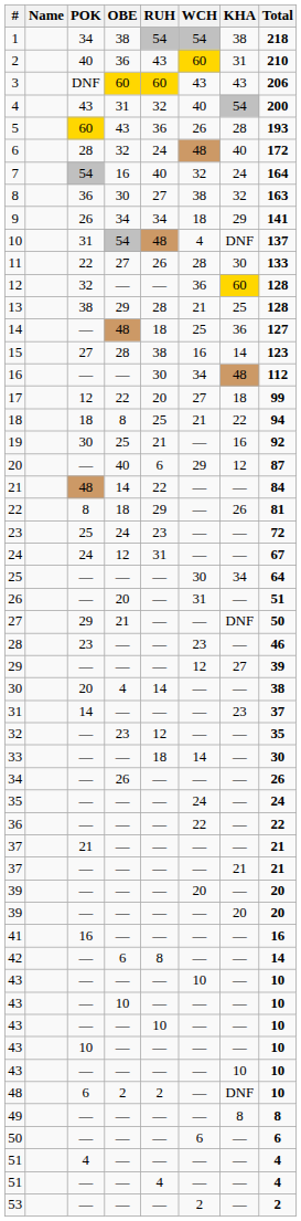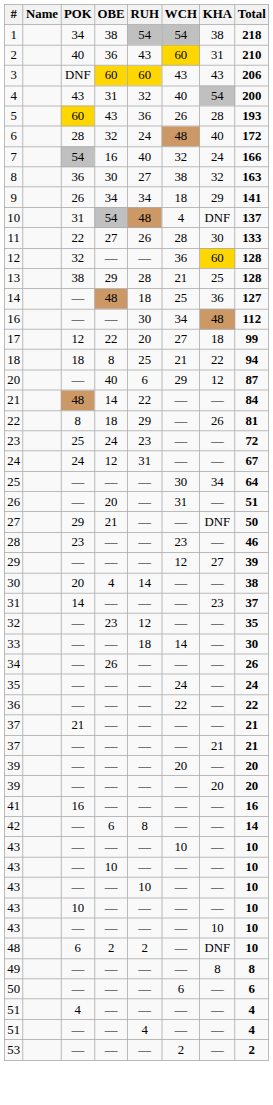 <table class="wikitable sortable" style="text-align:center;">
 <tr>
 <th>#</th>
 <th>Name</th>
 <th>POK</th>
 <th>OBE</th>
 <th>RUH</th>
 <th>WCH</th>
 <th>KHA</th>
 <th>Total</th>
 </tr>
 <tr>
 <td>1</td>
 <td align="left"></td>
 <td>34</td>
 <td>38</td>
 <td bgcolor="silver">54</td>
 <td bgcolor="silver">54</td>
 <td>38</td>
 <td><strong>218</strong></td>
 </tr>
 <tr>
 <td>2</td>
 <td align="left"></td>
 <td>40</td>
 <td>36</td>
 <td>43</td>
 <td bgcolor="gold">60</td>
 <td>31</td>
 <td><strong>210</strong></td>
 </tr>
 <tr>
 <td>3</td>
 <td align="left"></td>
 <td>DNF</td>
 <td bgcolor="gold">60</td>
 <td bgcolor="gold">60</td>
 <td>43</td>
 <td>43</td>
 <td><strong>206</strong></td>
 </tr>
 <tr>
 <td>4</td>
 <td align="left"></td>
 <td>43</td>
 <td>31</td>
 <td>32</td>
 <td>40</td>
 <td bgcolor="silver">54</td>
 <td><strong>200</strong></td>
 </tr>
 <tr>
 <td>5</td>
 <td align="left"></td>
 <td bgcolor="gold">60</td>
 <td>43</td>
 <td>36</td>
 <td>26</td>
 <td>28</td>
 <td><strong>193</strong></td>
 </tr>
 <tr>
 <td>6</td>
 <td align="left"></td>
 <td>28</td>
 <td>32</td>
 <td>24</td>
 <td bgcolor="CC9966">48</td>
 <td>40</td>
 <td><strong>172</strong></td>
 </tr>
 <tr>
 <td>7</td>
 <td align="left"></td>
 <td bgcolor="silver">54</td>
 <td>16</td>
 <td>40</td>
 <td>32</td>
 <td>24</td>
-<td><strong>164</strong></td>
+<td><strong>166</strong></td>
 </tr>
 <tr>
 <td>8</td>
 <td align="left"></td>
 <td>36</td>
 <td>30</td>
 <td>27</td>
 <td>38</td>
 <td>32</td>
 <td><strong>163</strong></td>
 </tr>
 <tr>
 <td>9</td>
 <td align="left"></td>
 <td>26</td>
 <td>34</td>
 <td>34</td>
 <td>18</td>
 <td>29</td>
 <td><strong>141</strong></td>
 </tr>
 <tr>
 <td>10</td>
 <td align="left"></td>
 <td>31</td>
 <td bgcolor="silver">54</td>
 <td bgcolor="CC9966">48</td>
 <td>4</td>
 <td>DNF</td>
 <td><strong>137</strong></td>
 </tr>
 <tr>
 <td>11</td>
 <td align="left"></td>
 <td>22</td>
 <td>27</td>
 <td>26</td>
 <td>28</td>
 <td>30</td>
 <td><strong>133</strong></td>
 </tr>
 <tr>
 <td>12</td>
 <td align="left"></td>
 <td>32</td>
 <td>—</td>
 <td>—</td>
 <td>36</td>
 <td bgcolor="gold">60</td>
 <td><strong>128</strong></td>
 </tr>
 <tr>
 <td>13</td>
 <td align="left"></td>
 <td>38</td>
 <td>29</td>
 <td>28</td>
 <td>21</td>
 <td>25</td>
 <td><strong>128</strong></td>
 </tr>
 <tr>
 <td>14</td>
 <td align="left"></td>
 <td>—</td>
 <td bgcolor="CC9966">48</td>
 <td>18</td>
 <td>25</td>
 <td>36</td>
 <td><strong>127</strong></td>
 </tr>
 <tr>
-<td>15</td>
-<td align="left"></td>
-<td>27</td>
-<td>28</td>
-<td>38</td>
-<td>16</td>
-<td>14</td>
-<td><strong>123</strong></td>
-</tr>
-<tr>
 <td>16</td>
 <td align="left"></td>
 <td>—</td>
 <td>—</td>
 <td>30</td>
 <td>34</td>
 <td bgcolor="CC9966">48</td>
 <td><strong>112</strong></td>
 </tr>
 <tr>
 <td>17</td>
 <td align="left"></td>
 <td>12</td>
 <td>22</td>
 <td>20</td>
 <td>27</td>
 <td>18</td>
 <td><strong>99</strong></td>
 </tr>
 <tr>
 <td>18</td>
 <td align="left"></td>
 <td>18</td>
 <td>8</td>
 <td>25</td>
 <td>21</td>
 <td>22</td>
 <td><strong>94</strong></td>
-</tr>
-<tr>
-<td>19</td>
-<td align="left"></td>
-<td>30</td>
-<td>25</td>
-<td>21</td>
-<td>—</td>
-<td>16</td>
-<td><strong>92</strong></td>
 </tr>
 <tr>
 <td>20</td>
 <td align="left"></td>
 <td>—</td>
 <td>40</td>
 <td>6</td>
 <td>29</td>
 <td>12</td>
 <td><strong>87</strong></td>
 </tr>
 <tr>
 <td>21</td>
 <td align="left"></td>
 <td bgcolor="CC9966">48</td>
 <td>14</td>
 <td>22</td>
 <td>—</td>
 <td>—</td>
 <td><strong>84</strong></td>
 </tr>
 <tr>
 <td>22</td>
 <td align="left"></td>
 <td>8</td>
 <td>18</td>
 <td>29</td>
 <td>—</td>
 <td>26</td>
 <td><strong>81</strong></td>
 </tr>
 <tr>
 <td>23</td>
 <td align="left"></td>
 <td>25</td>
 <td>24</td>
 <td>23</td>
 <td>—</td>
 <td>—</td>
 <td><strong>72</strong></td>
 </tr>
 <tr>
 <td>24</td>
 <td align="left"></td>
 <td>24</td>
 <td>12</td>
 <td>31</td>
 <td>—</td>
 <td>—</td>
 <td><strong>67</strong></td>
 </tr>
 <tr>
 <td>25</td>
 <td align="left"></td>
 <td>—</td>
 <td>—</td>
 <td>—</td>
 <td>30</td>
 <td>34</td>
 <td><strong>64</strong></td>
 </tr>
 <tr>
 <td>26</td>
 <td align="left"></td>
 <td>—</td>
 <td>20</td>
 <td>—</td>
 <td>31</td>
 <td>—</td>
 <td><strong>51</strong></td>
 </tr>
 <tr>
 <td>27</td>
 <td align="left"></td>
 <td>29</td>
 <td>21</td>
 <td>—</td>
 <td>—</td>
 <td>DNF</td>
 <td><strong>50</strong></td>
 </tr>
 <tr>
 <td>28</td>
 <td align="left"></td>
 <td>23</td>
 <td>—</td>
 <td>—</td>
 <td>23</td>
 <td>—</td>
 <td><strong>46</strong></td>
 </tr>
 <tr>
 <td>29</td>
 <td align="left"></td>
 <td>—</td>
 <td>—</td>
 <td>—</td>
 <td>12</td>
 <td>27</td>
 <td><strong>39</strong></td>
 </tr>
 <tr>
 <td>30</td>
 <td align="left"></td>
 <td>20</td>
 <td>4</td>
 <td>14</td>
 <td>—</td>
 <td>—</td>
 <td><strong>38</strong></td>
 </tr>
 <tr>
 <td>31</td>
 <td align="left"></td>
 <td>14</td>
 <td>—</td>
 <td>—</td>
 <td>—</td>
 <td>23</td>
 <td><strong>37</strong></td>
 </tr>
 <tr>
 <td>32</td>
 <td align="left"></td>
 <td>—</td>
 <td>23</td>
 <td>12</td>
 <td>—</td>
 <td>—</td>
 <td><strong>35</strong></td>
 </tr>
 <tr>
 <td>33</td>
 <td align="left"></td>
 <td>—</td>
 <td>—</td>
 <td>18</td>
 <td>14</td>
 <td>—</td>
 <td><strong>30</strong></td>
 </tr>
 <tr>
 <td>34</td>
 <td align="left"></td>
 <td>—</td>
 <td>26</td>
 <td>—</td>
 <td>—</td>
 <td>—</td>
 <td><strong>26</strong></td>
 </tr>
 <tr>
 <td>35</td>
 <td align="left"></td>
 <td>—</td>
 <td>—</td>
 <td>—</td>
 <td>24</td>
 <td>—</td>
 <td><strong>24</strong></td>
 </tr>
 <tr>
 <td>36</td>
 <td align="left"></td>
 <td>—</td>
 <td>—</td>
 <td>—</td>
 <td>22</td>
 <td>—</td>
 <td><strong>22</strong></td>
 </tr>
 <tr>
 <td>37</td>
 <td align="left"></td>
 <td>21</td>
 <td>—</td>
 <td>—</td>
 <td>—</td>
 <td>—</td>
 <td><strong>21</strong></td>
 </tr>
 <tr>
 <td>37</td>
 <td align="left"></td>
 <td>—</td>
 <td>—</td>
 <td>—</td>
 <td>—</td>
 <td>21</td>
 <td><strong>21</strong></td>
 </tr>
 <tr>
 <td>39</td>
 <td align="left"></td>
 <td>—</td>
 <td>—</td>
 <td>—</td>
 <td>20</td>
 <td>—</td>
 <td><strong>20</strong></td>
 </tr>
 <tr>
 <td>39</td>
 <td align="left"></td>
 <td>—</td>
 <td>—</td>
 <td>—</td>
 <td>—</td>
 <td>20</td>
 <td><strong>20</strong></td>
 </tr>
 <tr>
 <td>41</td>
 <td align="left"></td>
 <td>16</td>
 <td>—</td>
 <td>—</td>
 <td>—</td>
 <td>—</td>
 <td><strong>16</strong></td>
 </tr>
 <tr>
 <td>42</td>
 <td align="left"></td>
 <td>—</td>
 <td>6</td>
 <td>8</td>
 <td>—</td>
 <td>—</td>
 <td><strong>14</strong></td>
 </tr>
 <tr>
 <td>43</td>
 <td align="left"></td>
 <td>—</td>
 <td>—</td>
 <td>—</td>
 <td>10</td>
 <td>—</td>
 <td><strong>10</strong></td>
 </tr>
 <tr>
 <td>43</td>
 <td align="left"></td>
 <td>—</td>
 <td>10</td>
 <td>—</td>
 <td>—</td>
 <td>—</td>
 <td><strong>10</strong></td>
 </tr>
 <tr>
 <td>43</td>
 <td align="left"></td>
 <td>—</td>
 <td>—</td>
 <td>10</td>
 <td>—</td>
 <td>—</td>
 <td><strong>10</strong></td>
 </tr>
 <tr>
 <td>43</td>
 <td align="left"></td>
 <td>10</td>
 <td>—</td>
 <td>—</td>
 <td>—</td>
 <td>—</td>
 <td><strong>10</strong></td>
 </tr>
 <tr>
 <td>43</td>
 <td align="left"></td>
 <td>—</td>
 <td>—</td>
 <td>—</td>
 <td>—</td>
 <td>10</td>
 <td><strong>10</strong></td>
 </tr>
 <tr>
 <td>48</td>
 <td align="left"></td>
 <td>6</td>
 <td>2</td>
 <td>2</td>
 <td>—</td>
 <td>DNF</td>
 <td><strong>10</strong></td>
 </tr>
 <tr>
 <td>49</td>
 <td align="left"></td>
 <td>—</td>
 <td>—</td>
 <td>—</td>
 <td>—</td>
 <td>8</td>
 <td><strong>8</strong></td>
 </tr>
 <tr>
 <td>50</td>
 <td align="left"></td>
 <td>—</td>
 <td>—</td>
 <td>—</td>
 <td>6</td>
 <td>—</td>
 <td><strong>6</strong></td>
 </tr>
 <tr>
 <td>51</td>
 <td align="left"></td>
 <td>4</td>
 <td>—</td>
 <td>—</td>
 <td>—</td>
 <td>—</td>
 <td><strong>4</strong></td>
 </tr>
 <tr>
 <td>51</td>
 <td align="left"></td>
 <td>—</td>
 <td>—</td>
 <td>4</td>
 <td>—</td>
 <td>—</td>
 <td><strong>4</strong></td>
 </tr>
 <tr>
 <td>53</td>
 <td align="left"></td>
 <td>—</td>
 <td>—</td>
 <td>—</td>
 <td>2</td>
 <td>—</td>
 <td><strong>2</strong></td>
 </tr>
 </table>
